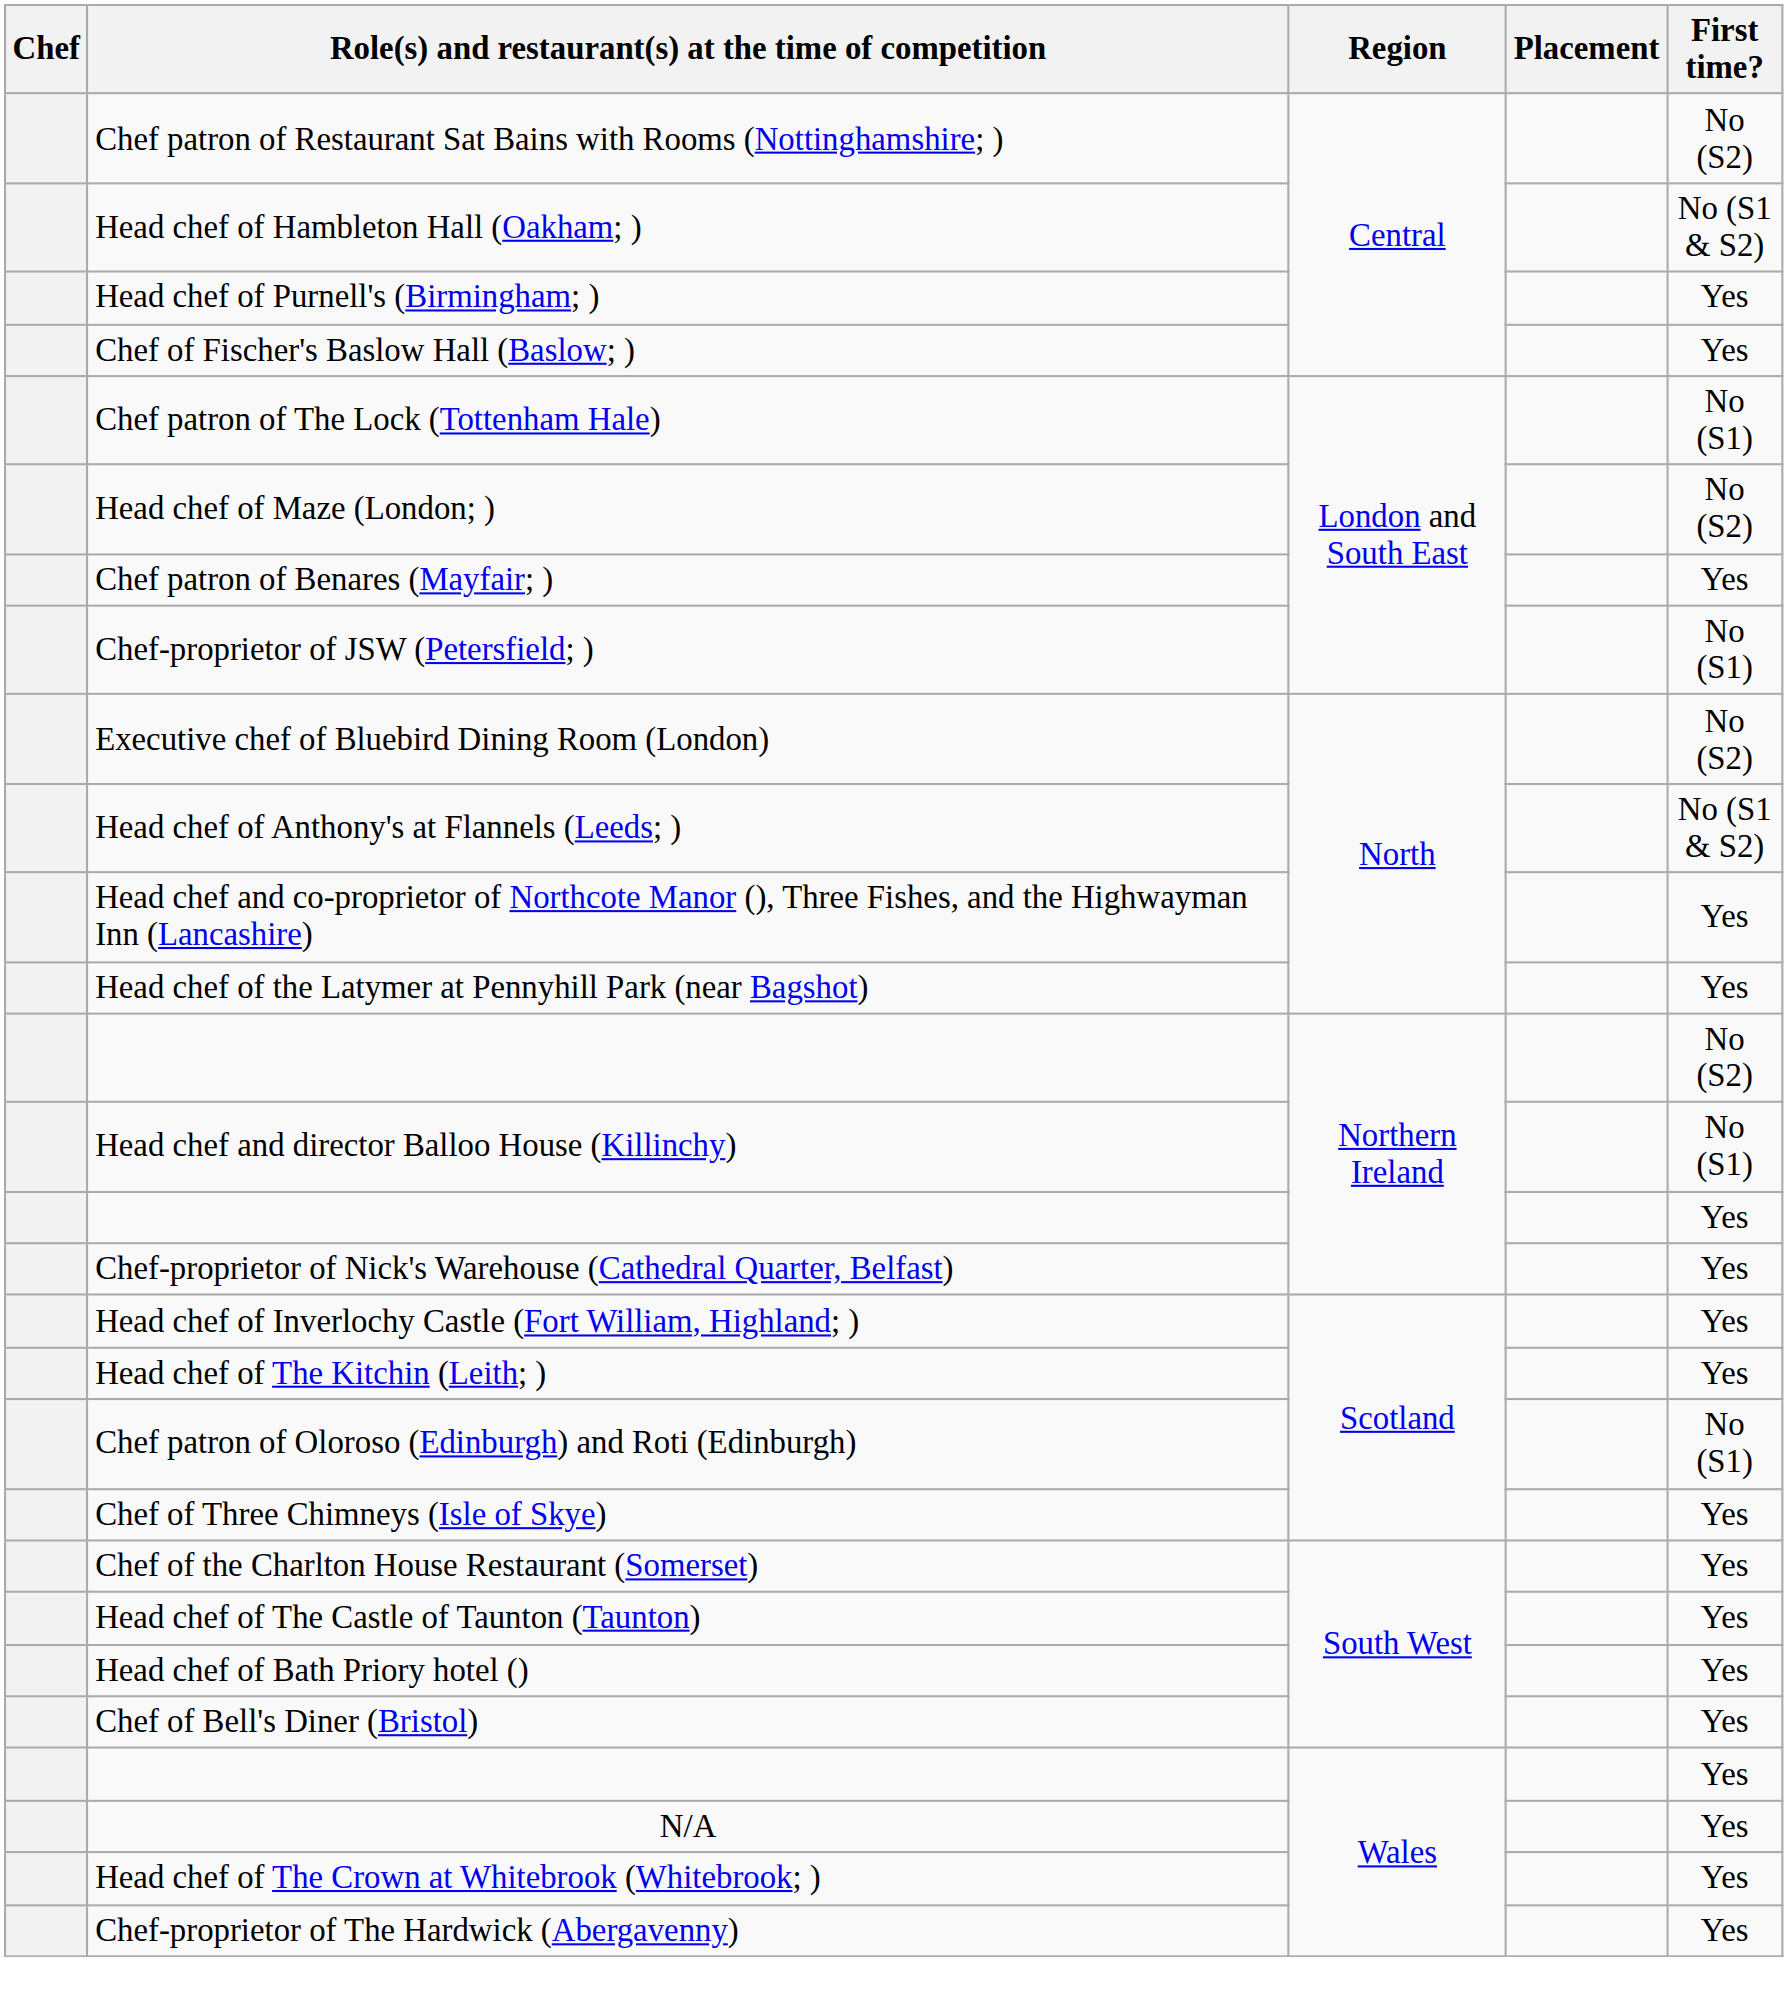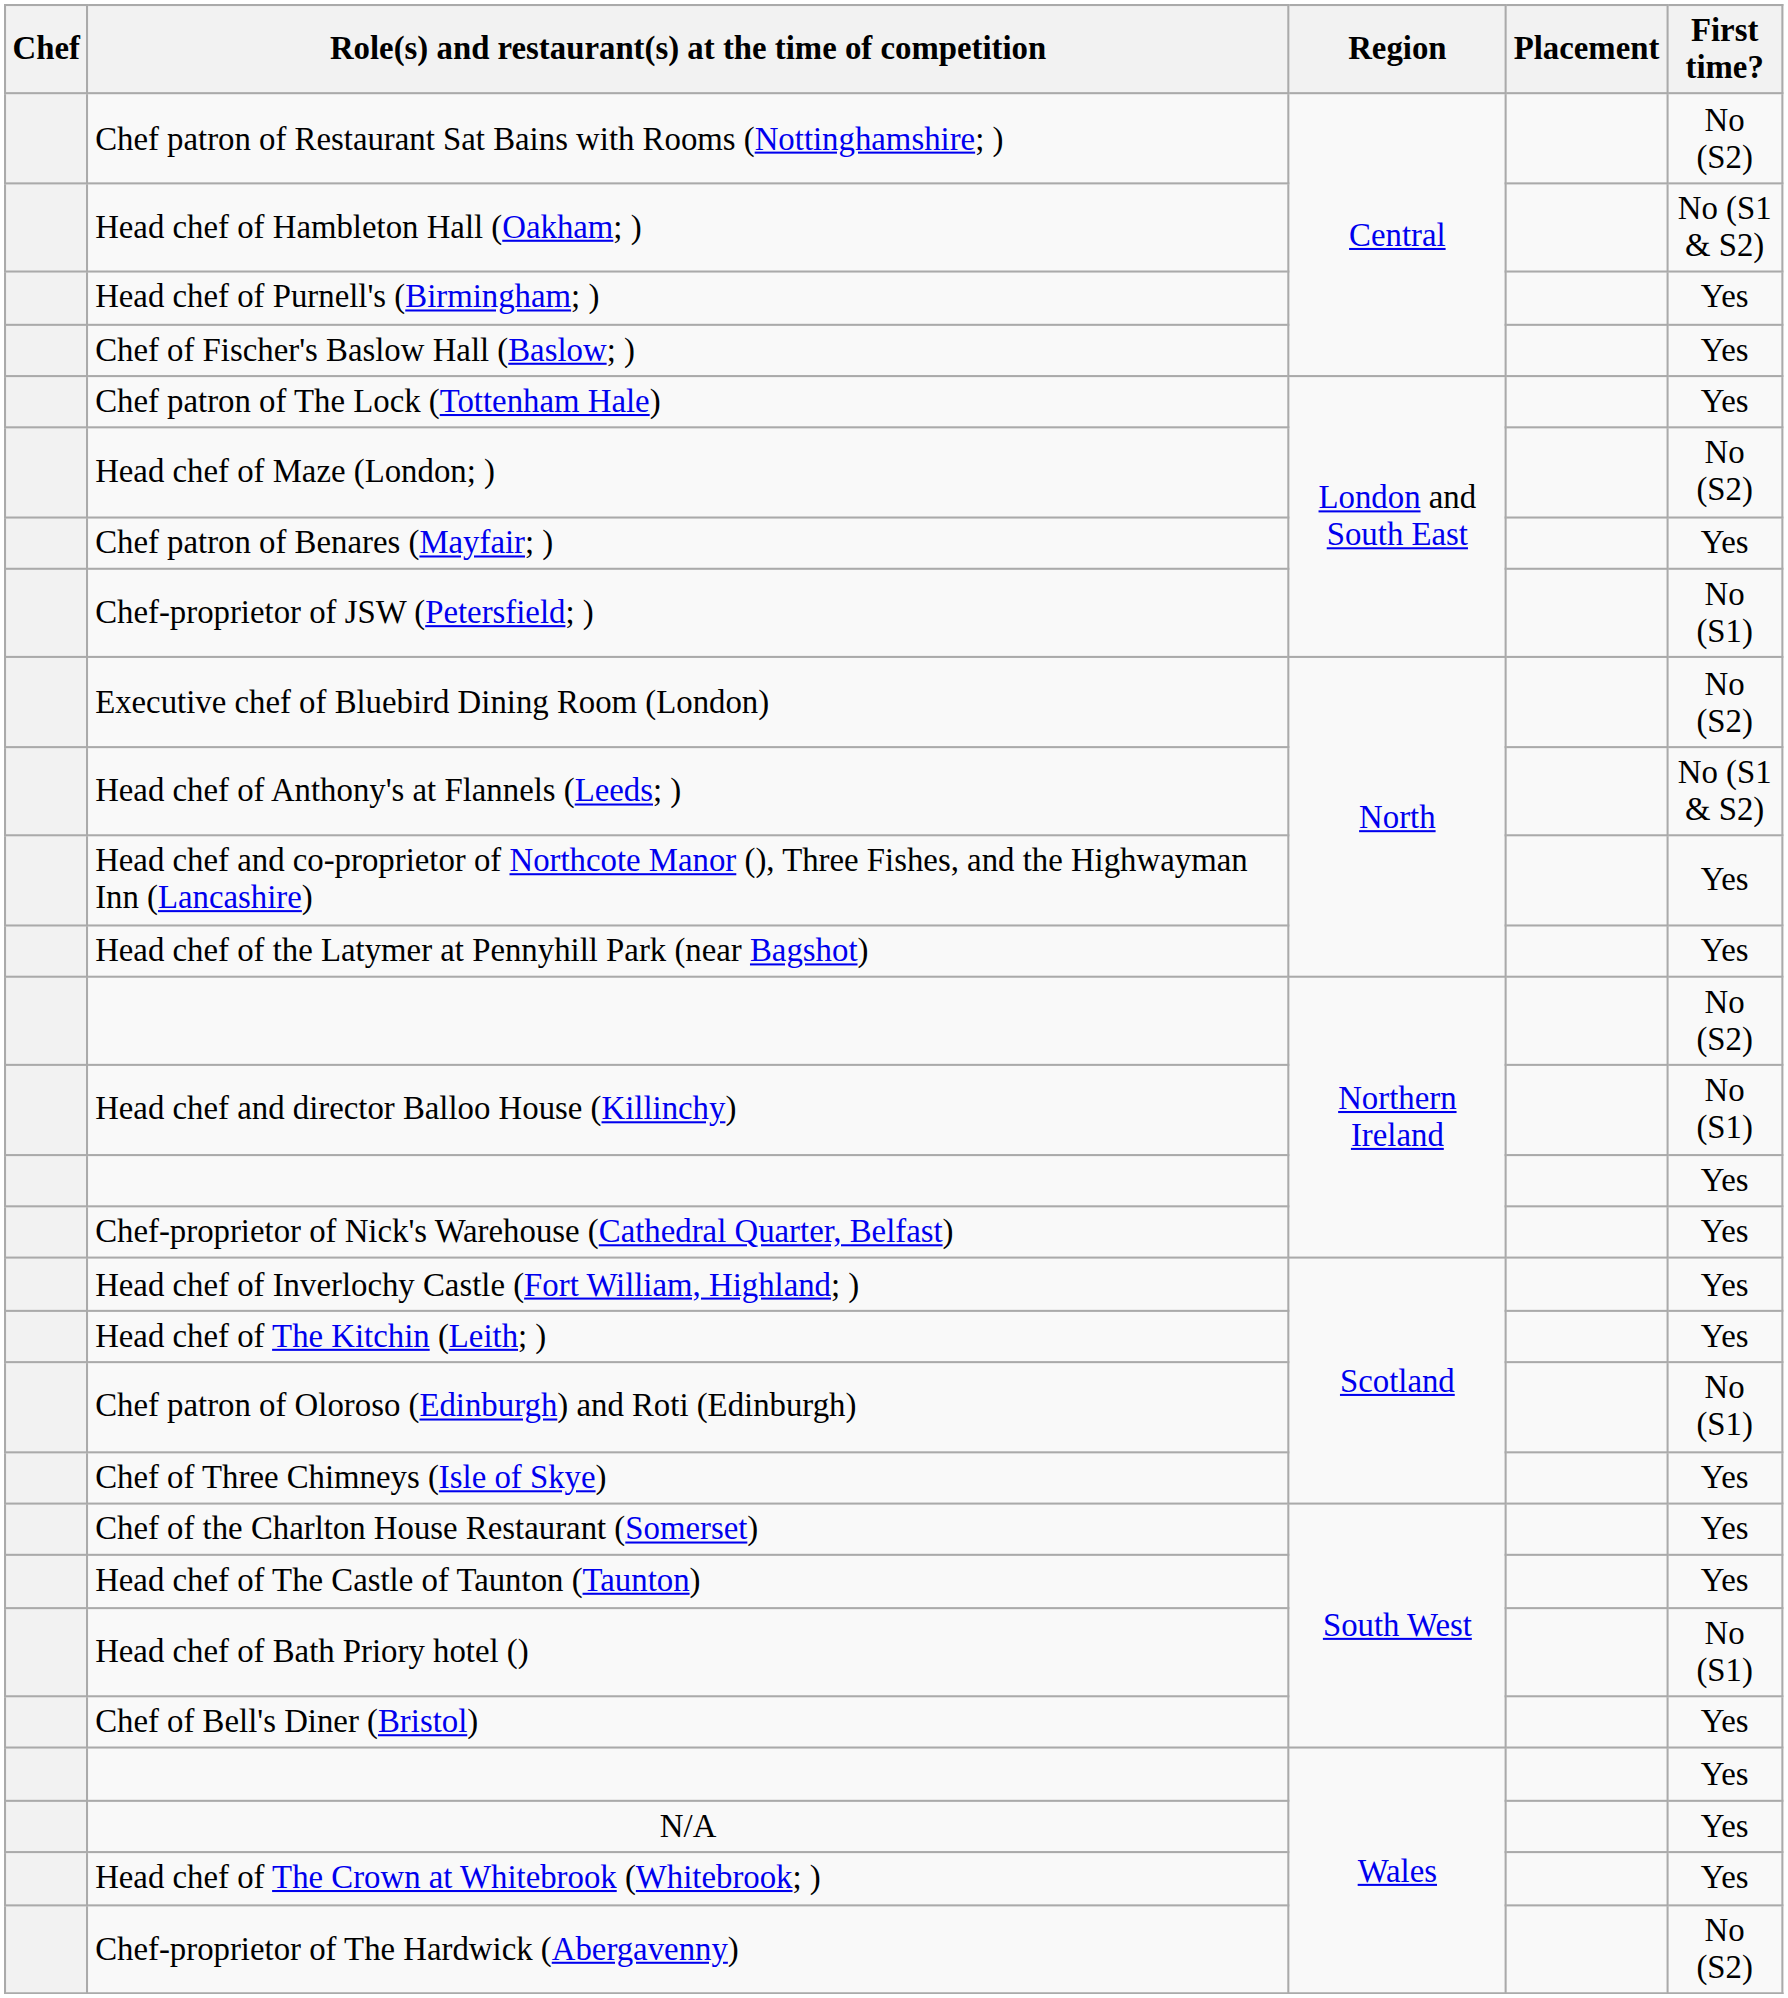 <table class="wikitable sortable" style="text-align:center">
 <tr>
 <th scope="col">Chef</th>
 <th scope="col" class="unsortable">Role(s) and restaurant(s) at the time of competition</th>
 <th scope="col">Region</th>
 <th scope="col">Placement</th>
 <th scope="col">First<br>time?</th>
 </tr>
 <tr>
 <th scope="row"></th>
 <td align="left">Chef patron of Restaurant Sat Bains with Rooms (<a href='#'>Nottinghamshire</a>; )</td>
 <td rowspan="4"><a href='#'>Central</a></td>
 <td></td>
 <td>No (S2)</td>
 </tr>
 <tr>
 <th scope="row"></th>
 <td align="left">Head chef of Hambleton Hall (<a href='#'>Oakham</a>; )</td>
 <td></td>
 <td>No (S1<br>& S2)</td>
 </tr>
 <tr>
 <th scope="row"></th>
 <td align="left">Head chef of Purnell's (<a href='#'>Birmingham</a>; )</td>
 <td></td>
 <td>Yes</td>
 </tr>
 <tr>
 <th scope="row"></th>
 <td align="left">Chef of Fischer's Baslow Hall (<a href='#'>Baslow</a>; )</td>
 <td></td>
 <td>Yes</td>
 </tr>
 <tr>
 <th scope="row"></th>
 <td align="left">Chef patron of The Lock (<a href='#'>Tottenham Hale</a>)</td>
 <td rowspan="4"><a href='#'>London</a> and<br><a href='#'>South East</a></td>
 <td></td>
-<td>No (S1)</td>
+<td>Yes</td>
 </tr>
 <tr>
 <th scope="row"></th>
 <td align="left">Head chef of Maze (London; )</td>
 <td></td>
 <td>No (S2)</td>
 </tr>
 <tr>
 <th scope="row"></th>
 <td align="left">Chef patron of Benares (<a href='#'>Mayfair</a>; )</td>
 <td></td>
 <td>Yes</td>
 </tr>
 <tr>
 <th scope="row"></th>
 <td align="left">Chef-proprietor of JSW (<a href='#'>Petersfield</a>; )</td>
 <td></td>
 <td>No (S1)</td>
 </tr>
 <tr>
 <th scope="row"></th>
 <td align="left">Executive chef of Bluebird Dining Room (London)</td>
 <td rowspan="4"><a href='#'>North</a></td>
 <td></td>
 <td>No (S2)</td>
 </tr>
 <tr>
 <th scope="row"></th>
 <td align="left">Head chef of Anthony's at Flannels (<a href='#'>Leeds</a>; )</td>
 <td></td>
 <td>No (S1<br>& S2)</td>
 </tr>
 <tr>
 <th scope="row"></th>
 <td align="left">Head chef and co-proprietor of <a href='#'>Northcote Manor</a> (), Three Fishes, and the Highwayman Inn (<a href='#'>Lancashire</a>)</td>
 <td></td>
 <td>Yes</td>
 </tr>
 <tr>
 <th scope="row"></th>
 <td align="left">Head chef of the Latymer at Pennyhill Park (near <a href='#'>Bagshot</a>)</td>
 <td></td>
 <td>Yes</td>
 </tr>
 <tr>
 <th scope="row"></th>
 <td></td>
 <td rowspan="4"><a href='#'>Northern Ireland</a></td>
 <td></td>
 <td>No (S2)</td>
 </tr>
 <tr>
 <th scope="row"></th>
 <td align="left">Head chef and director Balloo House (<a href='#'>Killinchy</a>)</td>
 <td></td>
 <td>No (S1)</td>
 </tr>
 <tr>
 <th scope="row"></th>
 <td></td>
 <td></td>
 <td>Yes</td>
 </tr>
 <tr>
 <th scope="row"></th>
 <td align="left">Chef-proprietor of Nick's Warehouse (<a href='#'>Cathedral Quarter, Belfast</a>)</td>
 <td></td>
 <td>Yes</td>
 </tr>
 <tr>
 <th scope="row"></th>
 <td align="left">Head chef of Inverlochy Castle (<a href='#'>Fort William, Highland</a>; )</td>
 <td rowspan="4"><a href='#'>Scotland</a></td>
 <td></td>
 <td>Yes</td>
 </tr>
 <tr>
 <th scope="row"></th>
 <td align="left">Head chef of <a href='#'>The Kitchin</a> (<a href='#'>Leith</a>; )</td>
 <td></td>
 <td>Yes</td>
 </tr>
 <tr>
 <th scope="row"></th>
 <td align="left">Chef patron of Oloroso (<a href='#'>Edinburgh</a>) and Roti (Edinburgh)</td>
 <td></td>
 <td>No (S1)</td>
 </tr>
 <tr>
 <th scope="row"></th>
 <td align="left">Chef of Three Chimneys (<a href='#'>Isle of Skye</a>)</td>
 <td></td>
 <td>Yes</td>
 </tr>
 <tr>
 <th scope="row"></th>
 <td align="left">Chef of the Charlton House Restaurant (<a href='#'>Somerset</a>)</td>
 <td rowspan="4"><a href='#'>South West</a></td>
 <td></td>
 <td>Yes</td>
 </tr>
 <tr>
 <th scope="row"></th>
 <td align="left">Head chef of The Castle of Taunton (<a href='#'>Taunton</a>)</td>
 <td></td>
 <td>Yes</td>
 </tr>
 <tr>
 <th scope="row"></th>
 <td align="left">Head chef of Bath Priory hotel ()</td>
 <td></td>
-<td>Yes</td>
+<td>No (S1)</td>
 </tr>
 <tr>
 <th scope="row"></th>
 <td align="left">Chef of Bell's Diner (<a href='#'>Bristol</a>)</td>
 <td></td>
 <td>Yes</td>
 </tr>
 <tr>
 <th scope="row"></th>
 <td></td>
 <td rowspan="4"><a href='#'>Wales</a></td>
 <td></td>
 <td>Yes</td>
 </tr>
 <tr>
 <th scope="row"></th>
 <td>N/A</td>
 <td></td>
 <td>Yes</td>
 </tr>
 <tr>
 <th scope="row"></th>
 <td align="left">Head chef of <a href='#'>The Crown at Whitebrook</a> (<a href='#'>Whitebrook</a>; )</td>
 <td></td>
 <td>Yes</td>
 </tr>
 <tr>
 <th scope="row"></th>
 <td align="left">Chef-proprietor of The Hardwick (<a href='#'>Abergavenny</a>)</td>
 <td></td>
-<td>Yes</td>
+<td>No (S2)</td>
 </tr>
 <tr>
 </tr>
 </table>
